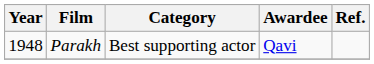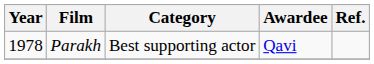 <table class="wikitable">
 <tr>
 <th>Year</th>
 <th>Film</th>
 <th>Category</th>
 <th>Awardee</th>
 <th>Ref.</th>
 </tr>
 <tr>
-<td>1948</td>
+<td>1978</td>
 <td><em>Parakh</em></td>
 <td>Best supporting actor</td>
 <td><a href='#'>Qavi</a></td>
 <td></td>
 </tr>
 <tr>
 </tr>
 </table>
